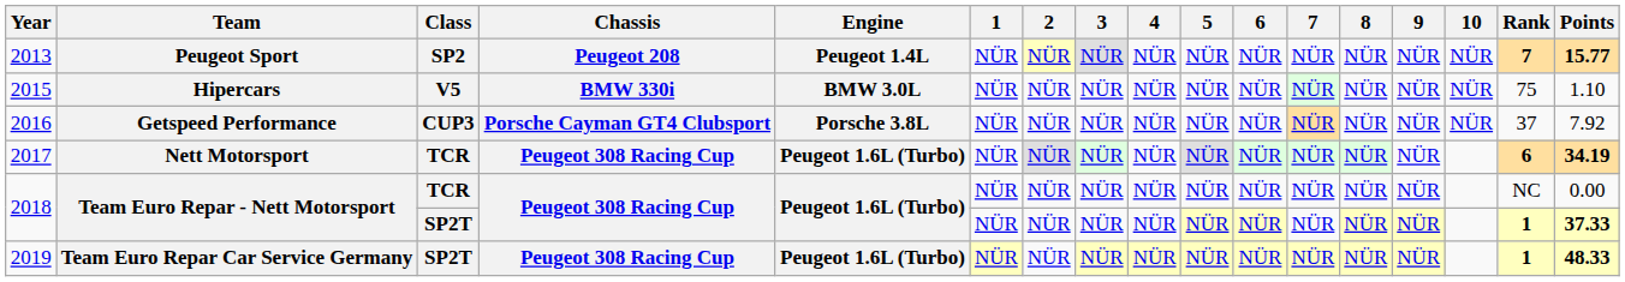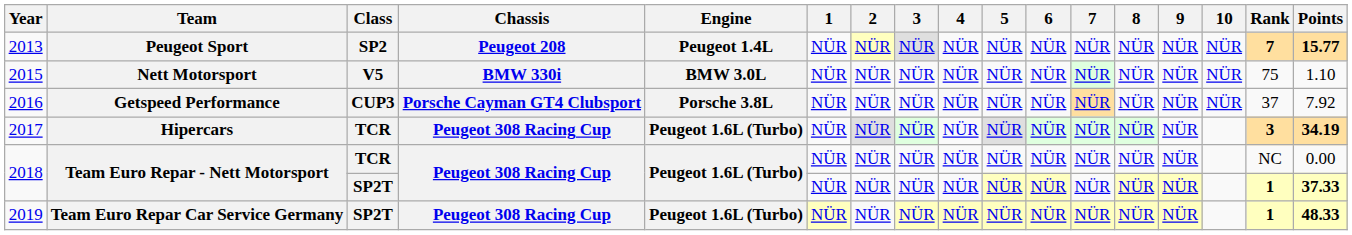 <table class="wikitable" style="text-align:center; font-size:85%">
 <tr>
 <th>Year</th>
 <th>Team</th>
 <th>Class</th>
 <th>Chassis</th>
 <th>Engine</th>
 <th>1</th>
 <th>2</th>
 <th>3</th>
 <th>4</th>
 <th>5</th>
 <th>6</th>
 <th>7</th>
 <th>8</th>
 <th>9</th>
 <th>10</th>
 <th>Rank</th>
 <th>Points</th>
 </tr>
 <tr>
 <td><a href='#'>2013</a></td>
 <th nowrap>Peugeot Sport</th>
 <th nowrap>SP2</th>
 <th nowrap><a href='#'>Peugeot 208</a></th>
 <th nowrap>Peugeot 1.4L</th>
 <td><a href='#'>NÜR</a><br></td>
 <td style="background:#FFFFBF;"><a href='#'>NÜR</a><br></td>
 <td style="background:#DFDFDF;"><a href='#'>NÜR</a><br></td>
 <td><a href='#'>NÜR</a><br></td>
 <td><a href='#'>NÜR</a><br></td>
 <td><a href='#'>NÜR</a><br></td>
 <td><a href='#'>NÜR</a><br></td>
 <td><a href='#'>NÜR</a><br></td>
 <td><a href='#'>NÜR</a><br></td>
 <td><a href='#'>NÜR</a><br></td>
 <th style="background:#FFDF9F;">7</th>
 <th style="background:#FFDF9F;">15.77</th>
 </tr>
 <tr>
 <td><a href='#'>2015</a></td>
-<th nowrap>Hipercars</th>
+<th nowrap>Nett Motorsport</th>
 <th nowrap>V5</th>
 <th nowrap><a href='#'>BMW 330i</a></th>
 <th nowrap>BMW 3.0L</th>
 <td><a href='#'>NÜR</a><br></td>
 <td><a href='#'>NÜR</a><br></td>
 <td><a href='#'>NÜR</a><br></td>
 <td><a href='#'>NÜR</a><br></td>
 <td><a href='#'>NÜR</a><br></td>
 <td><a href='#'>NÜR</a><br></td>
 <td style="background:#DFFFDF;"><a href='#'>NÜR</a><br></td>
 <td><a href='#'>NÜR</a><br></td>
 <td><a href='#'>NÜR</a><br></td>
 <td><a href='#'>NÜR</a><br></td>
 <td>75</td>
 <td>1.10</td>
 </tr>
 <tr>
 <td><a href='#'>2016</a></td>
 <th nowrap>Getspeed Performance</th>
 <th nowrap>CUP3</th>
 <th nowrap><a href='#'>Porsche Cayman GT4 Clubsport</a></th>
 <th nowrap>Porsche 3.8L</th>
 <td><a href='#'>NÜR</a><br></td>
 <td><a href='#'>NÜR</a><br></td>
 <td><a href='#'>NÜR</a><br></td>
 <td><a href='#'>NÜR</a><br></td>
 <td><a href='#'>NÜR</a><br></td>
 <td><a href='#'>NÜR</a><br></td>
 <td style="background:#FFDF9F;"><a href='#'>NÜR</a><br></td>
 <td><a href='#'>NÜR</a><br></td>
 <td><a href='#'>NÜR</a><br></td>
 <td><a href='#'>NÜR</a><br></td>
 <td>37</td>
 <td>7.92</td>
 </tr>
 <tr>
 <td><a href='#'>2017</a></td>
-<th nowrap>Nett Motorsport</th>
+<th nowrap>Hipercars</th>
 <th nowrap>TCR</th>
 <th nowrap><a href='#'>Peugeot 308 Racing Cup</a></th>
 <th nowrap>Peugeot 1.6L (Turbo)</th>
 <td><a href='#'>NÜR</a><br></td>
 <td style="background:#DFDFDF;"><a href='#'>NÜR</a><br></td>
 <td style="background:#DFFFDF;"><a href='#'>NÜR</a><br></td>
 <td><a href='#'>NÜR</a><br></td>
 <td style="background:#DFDFDF;"><a href='#'>NÜR</a><br></td>
 <td style="background:#DFFFDF;"><a href='#'>NÜR</a><br></td>
 <td style="background:#DFFFDF;"><a href='#'>NÜR</a><br></td>
 <td style="background:#DFFFDF;"><a href='#'>NÜR</a><br></td>
 <td><a href='#'>NÜR</a><br></td>
 <td></td>
-<th style="background:#FFDF9F;">6</th>
+<th style="background:#FFDF9F;">3</th>
 <th style="background:#FFDF9F;">34.19</th>
 </tr>
 <tr>
 <td rowspan=2><a href='#'>2018</a></td>
 <th rowspan=2 nowrap>Team Euro Repar - Nett Motorsport</th>
 <th>TCR</th>
 <th rowspan=2 nowrap><a href='#'>Peugeot 308 Racing Cup</a></th>
 <th rowspan=2 nowrap>Peugeot 1.6L (Turbo)</th>
 <td><a href='#'>NÜR</a><br></td>
 <td><a href='#'>NÜR</a><br></td>
 <td><a href='#'>NÜR</a><br></td>
 <td><a href='#'>NÜR</a><br></td>
 <td><a href='#'>NÜR</a><br></td>
 <td><a href='#'>NÜR</a><br></td>
 <td><a href='#'>NÜR</a><br></td>
 <td><a href='#'>NÜR</a><br></td>
 <td><a href='#'>NÜR</a><br></td>
 <td></td>
 <td>NC</td>
 <td>0.00</td>
 </tr>
 <tr>
 <th>SP2T</th>
 <td><a href='#'>NÜR</a><br></td>
 <td><a href='#'>NÜR</a><br></td>
 <td><a href='#'>NÜR</a><br></td>
 <td><a href='#'>NÜR</a><br></td>
 <td style="background:#FFFFBF;"><a href='#'>NÜR</a><br></td>
 <td style="background:#FFFFBF;"><a href='#'>NÜR</a><br></td>
 <td><a href='#'>NÜR</a><br></td>
 <td style="background:#FFFFBF;"><a href='#'>NÜR</a><br></td>
 <td style="background:#FFFFBF;"><a href='#'>NÜR</a><br></td>
 <td></td>
 <th style="background:#FFFFBF;">1</th>
 <th style="background:#FFFFBF;">37.33</th>
 </tr>
 <tr>
 <td><a href='#'>2019</a></td>
 <th nowrap>Team Euro Repar Car Service Germany</th>
 <th>SP2T</th>
 <th nowrap><a href='#'>Peugeot 308 Racing Cup</a></th>
 <th nowrap>Peugeot 1.6L (Turbo)</th>
 <td style="background:#FFFFBF;"><a href='#'>NÜR</a><br></td>
 <td><a href='#'>NÜR</a><br></td>
 <td style="background:#FFFFBF;"><a href='#'>NÜR</a><br></td>
 <td style="background:#FFFFBF;"><a href='#'>NÜR</a><br></td>
 <td style="background:#FFFFBF;"><a href='#'>NÜR</a><br></td>
 <td style="background:#FFFFBF;"><a href='#'>NÜR</a><br></td>
 <td style="background:#FFFFBF;"><a href='#'>NÜR</a><br></td>
 <td style="background:#FFFFBF;"><a href='#'>NÜR</a><br></td>
 <td style="background:#FFFFBF;"><a href='#'>NÜR</a><br></td>
 <td></td>
 <th style="background:#FFFFBF;">1</th>
 <th style="background:#FFFFBF;">48.33</th>
 </tr>
 </table>
